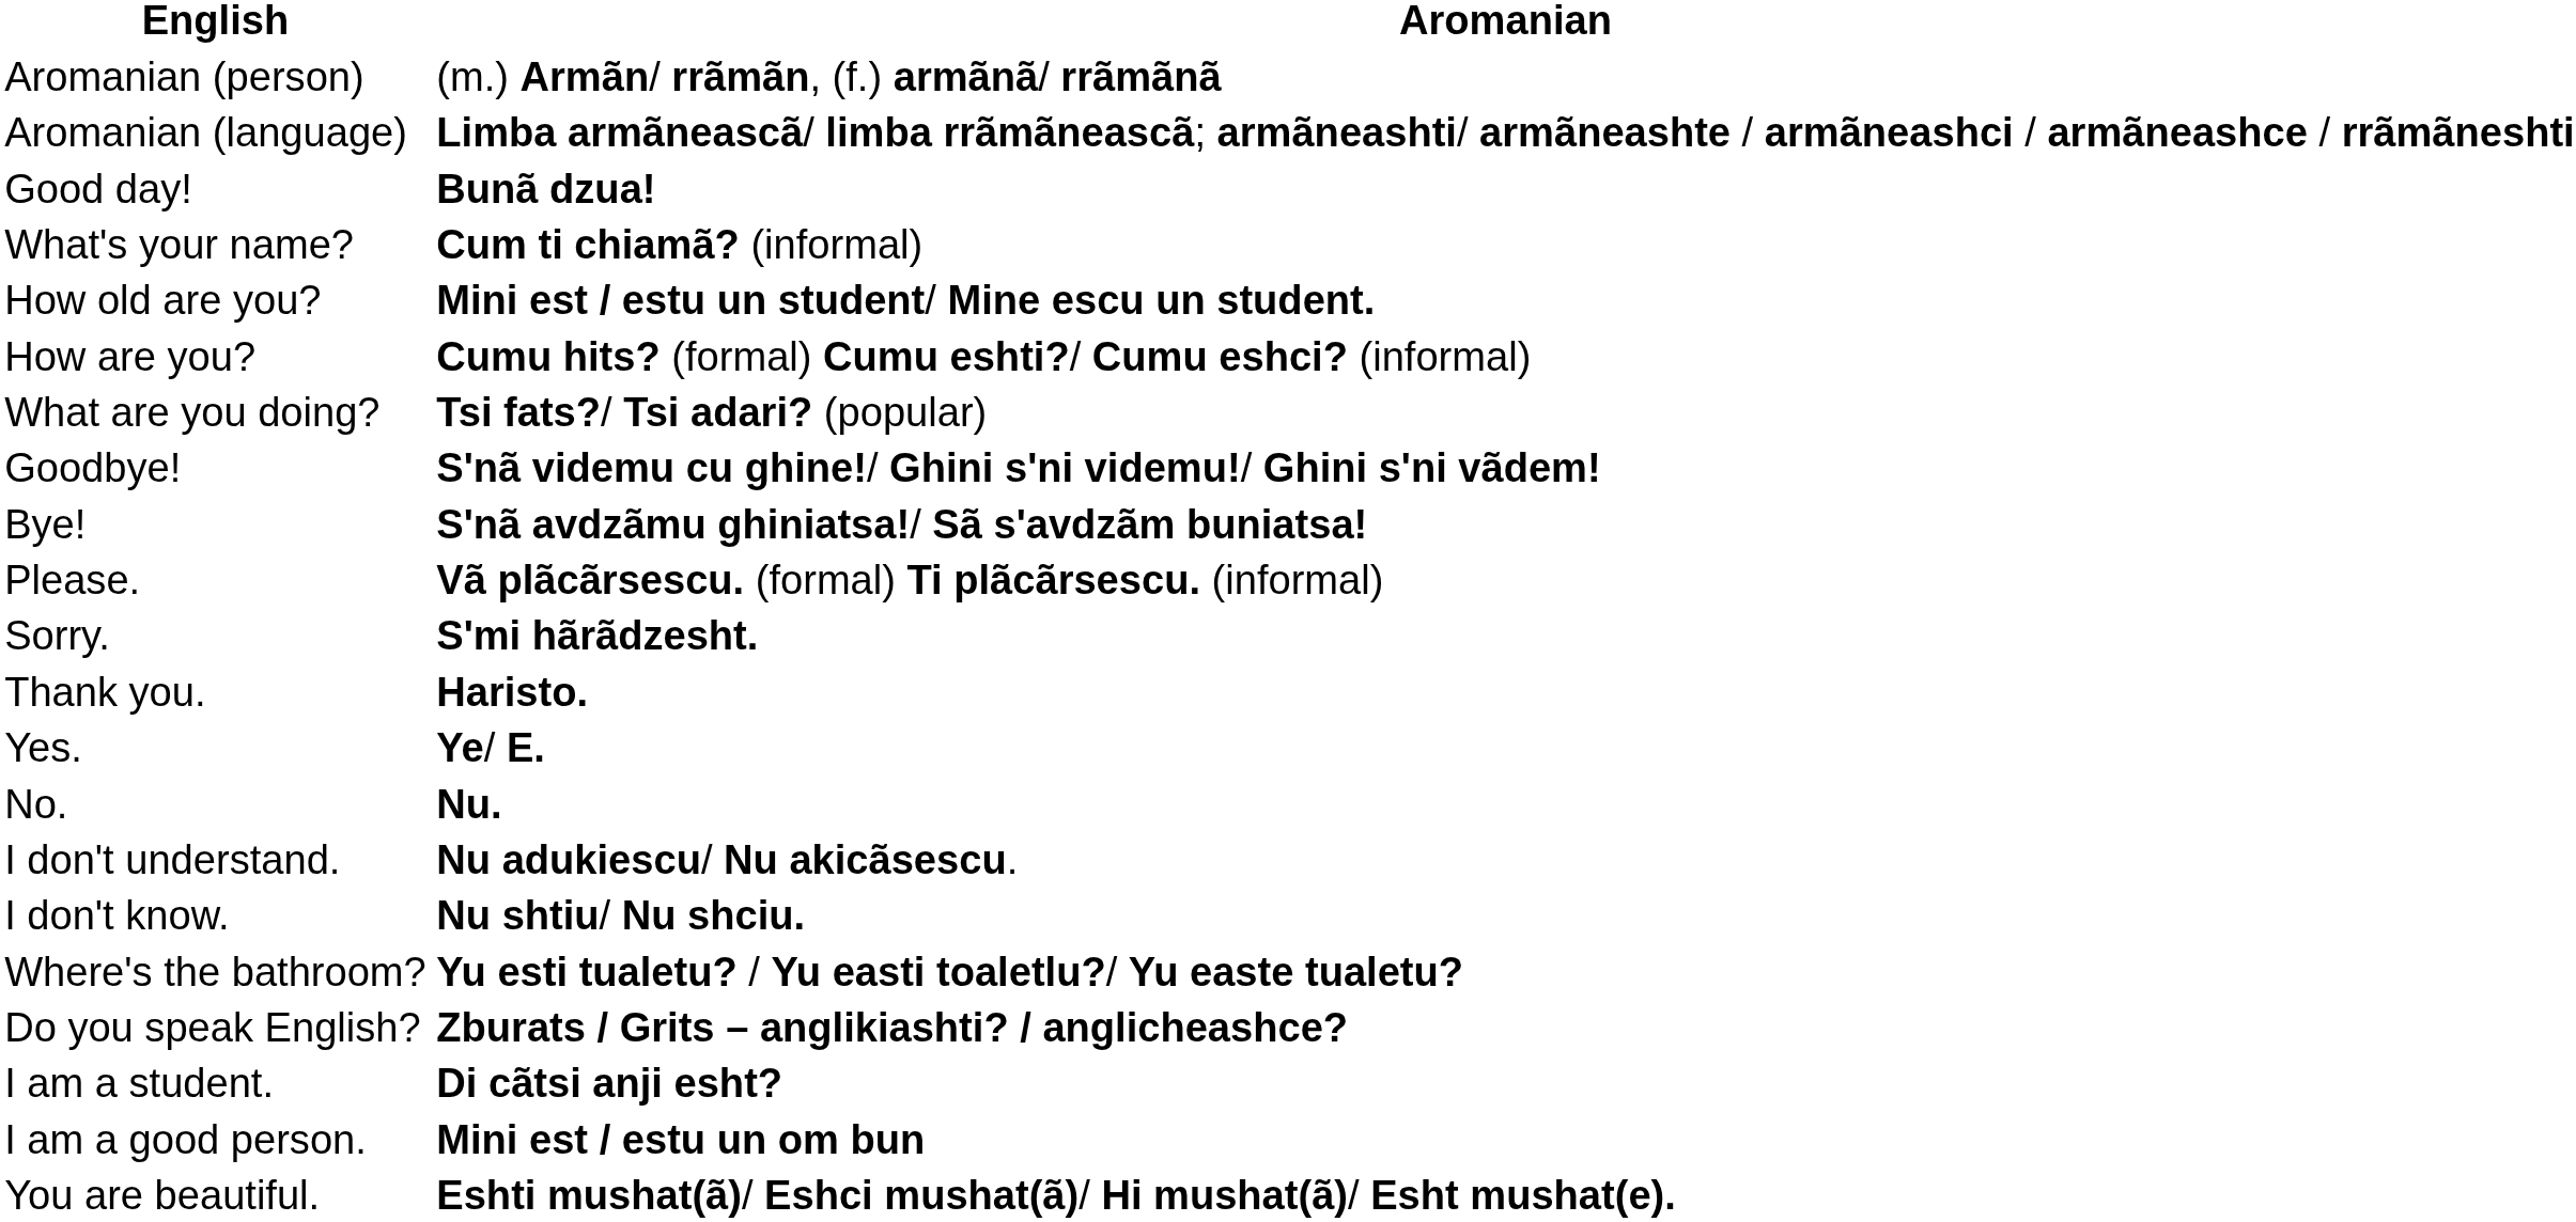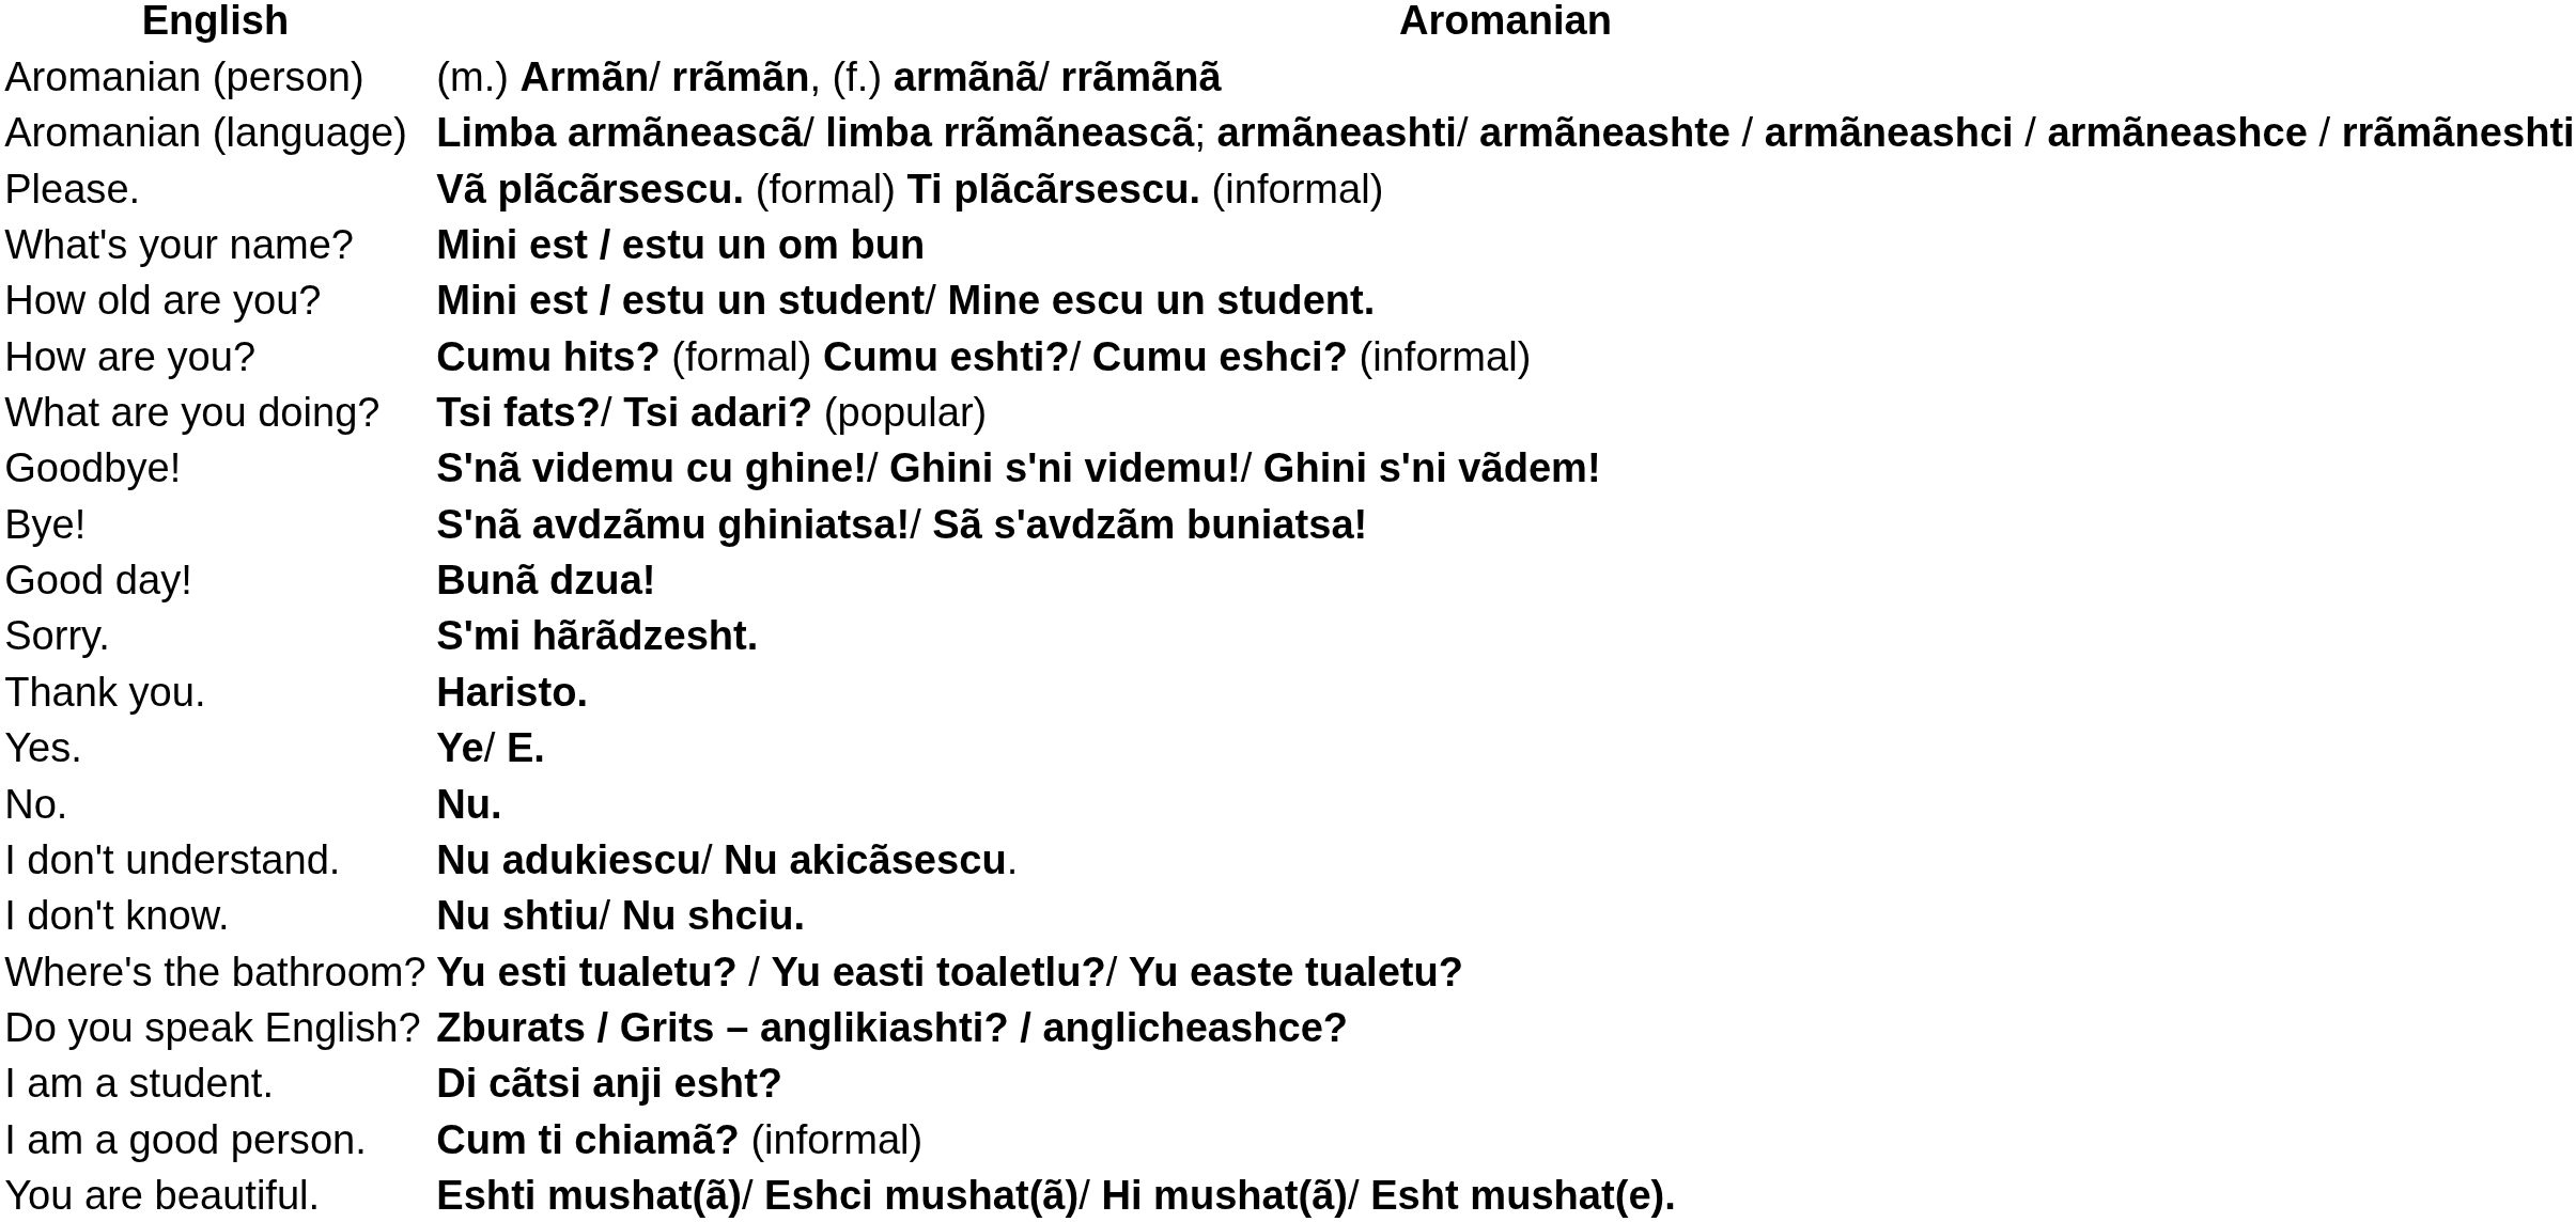 <table>
 <tr>
 <th>English</th>
 <th>Aromanian</th>
 </tr>
 <tr>
 <td>Aromanian (person)</td>
 <td>(m.) <strong>Armãn</strong>/ <strong>rrãmãn</strong>, (f.) <strong>armãnã</strong>/ <strong>rrãmãnã</strong></td>
 </tr>
 <tr>
 <td>Aromanian (language)</td>
 <td><strong>Limba armãneascã</strong>/ <strong>limba rrãmãneascã</strong>; <strong>armãneashti</strong>/ <strong>armãneashte</strong> / <strong>armãneashci</strong> / <strong>armãneashce</strong> / <strong>rrãmãneshti</strong></td>
 </tr>
 <tr>
-<td>Good day!</td>
-<td><strong>Bunã dzua!</strong></td>
+<td>Please.</td>
+<td><strong>Vã plãcãrsescu.</strong> (formal) <strong>Ti plãcãrsescu.</strong> (informal)</td>
 </tr>
 <tr>
 <td>What's your name?</td>
-<td><strong>Cum ti chiamã?</strong> (informal)</td>
+<td><strong>Mini est / estu un om bun</strong></td>
 </tr>
 <tr>
 <td>How old are you?</td>
 <td><strong>Mini est / estu un student</strong>/ <strong>Mine escu un student.</strong></td>
 </tr>
 <tr>
 <td>How are you?</td>
 <td><strong>Cumu hits?</strong> (formal) <strong>Cumu eshti?</strong>/ <strong>Cumu eshci?</strong> (informal)</td>
 </tr>
 <tr>
 <td>What are you doing?</td>
 <td><strong>Tsi fats?</strong>/ <strong>Tsi adari?</strong> (popular)</td>
 </tr>
 <tr>
 <td>Goodbye!</td>
 <td><strong>S'nã videmu cu ghine!</strong>/ <strong>Ghini s'ni videmu!</strong>/ <strong>Ghini s'ni vãdem!</strong></td>
 </tr>
 <tr>
 <td>Bye!</td>
 <td><strong>S'nã avdzãmu ghiniatsa!</strong>/ <strong>Sã s'avdzãm buniatsa! </strong></td>
 </tr>
 <tr>
-<td>Please.</td>
-<td><strong>Vã plãcãrsescu.</strong> (formal) <strong>Ti plãcãrsescu.</strong> (informal)</td>
+<td>Good day!</td>
+<td><strong>Bunã dzua!</strong></td>
 </tr>
 <tr>
 <td>Sorry.</td>
 <td><strong>S'mi hãrãdzesht.</strong></td>
 </tr>
 <tr>
 <td>Thank you.</td>
 <td><strong>Haristo.</strong></td>
 </tr>
 <tr>
 <td>Yes.</td>
 <td><strong>Ye</strong>/ <strong>E.</strong></td>
 </tr>
 <tr>
 <td>No.</td>
 <td><strong>Nu.</strong></td>
 </tr>
 <tr>
 <td>I don't understand.</td>
 <td><strong>Nu adukiescu</strong>/ <strong>Nu akicãsescu</strong>.</td>
 </tr>
 <tr>
 <td>I don't know.</td>
 <td><strong>Nu shtiu</strong>/ <strong>Nu shciu.</strong></td>
 </tr>
 <tr>
 <td>Where's the bathroom?</td>
 <td><strong>Yu esti tualetu?</strong> / <strong>Yu easti toaletlu?</strong>/ <strong>Yu easte tualetu?</strong></td>
 </tr>
 <tr>
 <td>Do you speak English?</td>
 <td><strong>Zburats / Grits – anglikiashti? / anglicheashce?</strong></td>
 </tr>
 <tr>
 <td>I am a student.</td>
 <td><strong>Di cãtsi anji esht?</strong></td>
 </tr>
 <tr>
 <td>I am a good person.</td>
-<td><strong>Mini est / estu un om bun</strong></td>
+<td><strong>Cum ti chiamã?</strong> (informal)</td>
 </tr>
 <tr>
 <td>You are beautiful.</td>
 <td><strong>Eshti mushat(ã)</strong>/ <strong>Eshci mushat(ã)</strong>/ <strong>Hi mushat(ã)</strong>/ <strong>Esht mushat(e).</strong></td>
 </tr>
 </table>
